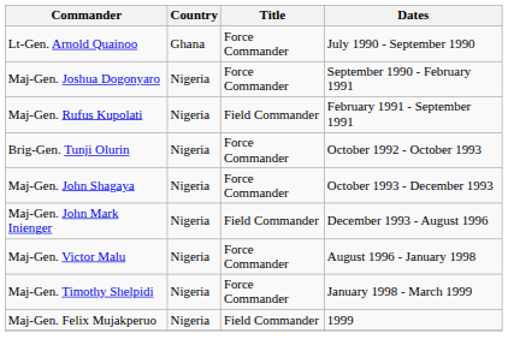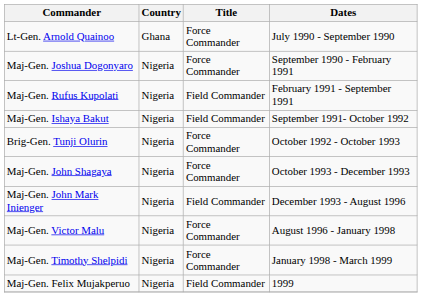 <table class="wikitable" border="1">
 <tr>
 <th>Commander</th>
 <th>Country</th>
 <th>Title</th>
 <th>Dates</th>
 </tr>
 <tr>
 <td>Lt-Gen. <a href='#'>Arnold Quainoo</a></td>
 <td>Ghana</td>
 <td>Force Commander</td>
 <td>July 1990 - September 1990</td>
 </tr>
 <tr>
 <td>Maj-Gen. <a href='#'>Joshua Dogonyaro</a></td>
 <td>Nigeria</td>
 <td>Force Commander</td>
 <td>September 1990 - February 1991</td>
 </tr>
 <tr>
 <td>Maj-Gen. <a href='#'>Rufus Kupolati</a></td>
 <td>Nigeria</td>
 <td>Field Commander</td>
 <td>February 1991 - September 1991</td>
+</tr>
+<tr>
+<td>Maj-Gen. <a href='#'>Ishaya Bakut</a></td>
+<td>Nigeria</td>
+<td>Field Commander</td>
+<td>September 1991- October 1992</td>
 </tr>
 <tr>
 <td>Brig-Gen. <a href='#'>Tunji Olurin</a></td>
 <td>Nigeria</td>
 <td>Force Commander</td>
 <td>October 1992 - October 1993</td>
 </tr>
 <tr>
 <td>Maj-Gen. <a href='#'>John Shagaya</a></td>
 <td>Nigeria</td>
 <td>Force Commander</td>
 <td>October 1993 - December 1993</td>
 </tr>
 <tr>
 <td>Maj-Gen. <a href='#'>John Mark Inienger</a></td>
 <td>Nigeria</td>
 <td>Field Commander</td>
 <td>December 1993 - August 1996</td>
 </tr>
 <tr>
 <td>Maj-Gen. <a href='#'>Victor Malu</a></td>
 <td>Nigeria</td>
 <td>Force Commander</td>
 <td>August 1996 - January 1998</td>
 </tr>
 <tr>
 <td>Maj-Gen. <a href='#'>Timothy Shelpidi</a></td>
 <td>Nigeria</td>
 <td>Force Commander</td>
 <td>January 1998 - March 1999</td>
 </tr>
 <tr>
 <td>Maj-Gen. Felix Mujakperuo</td>
 <td>Nigeria</td>
 <td>Field Commander</td>
 <td>1999</td>
 </tr>
 <tr>
 </tr>
 </table>
